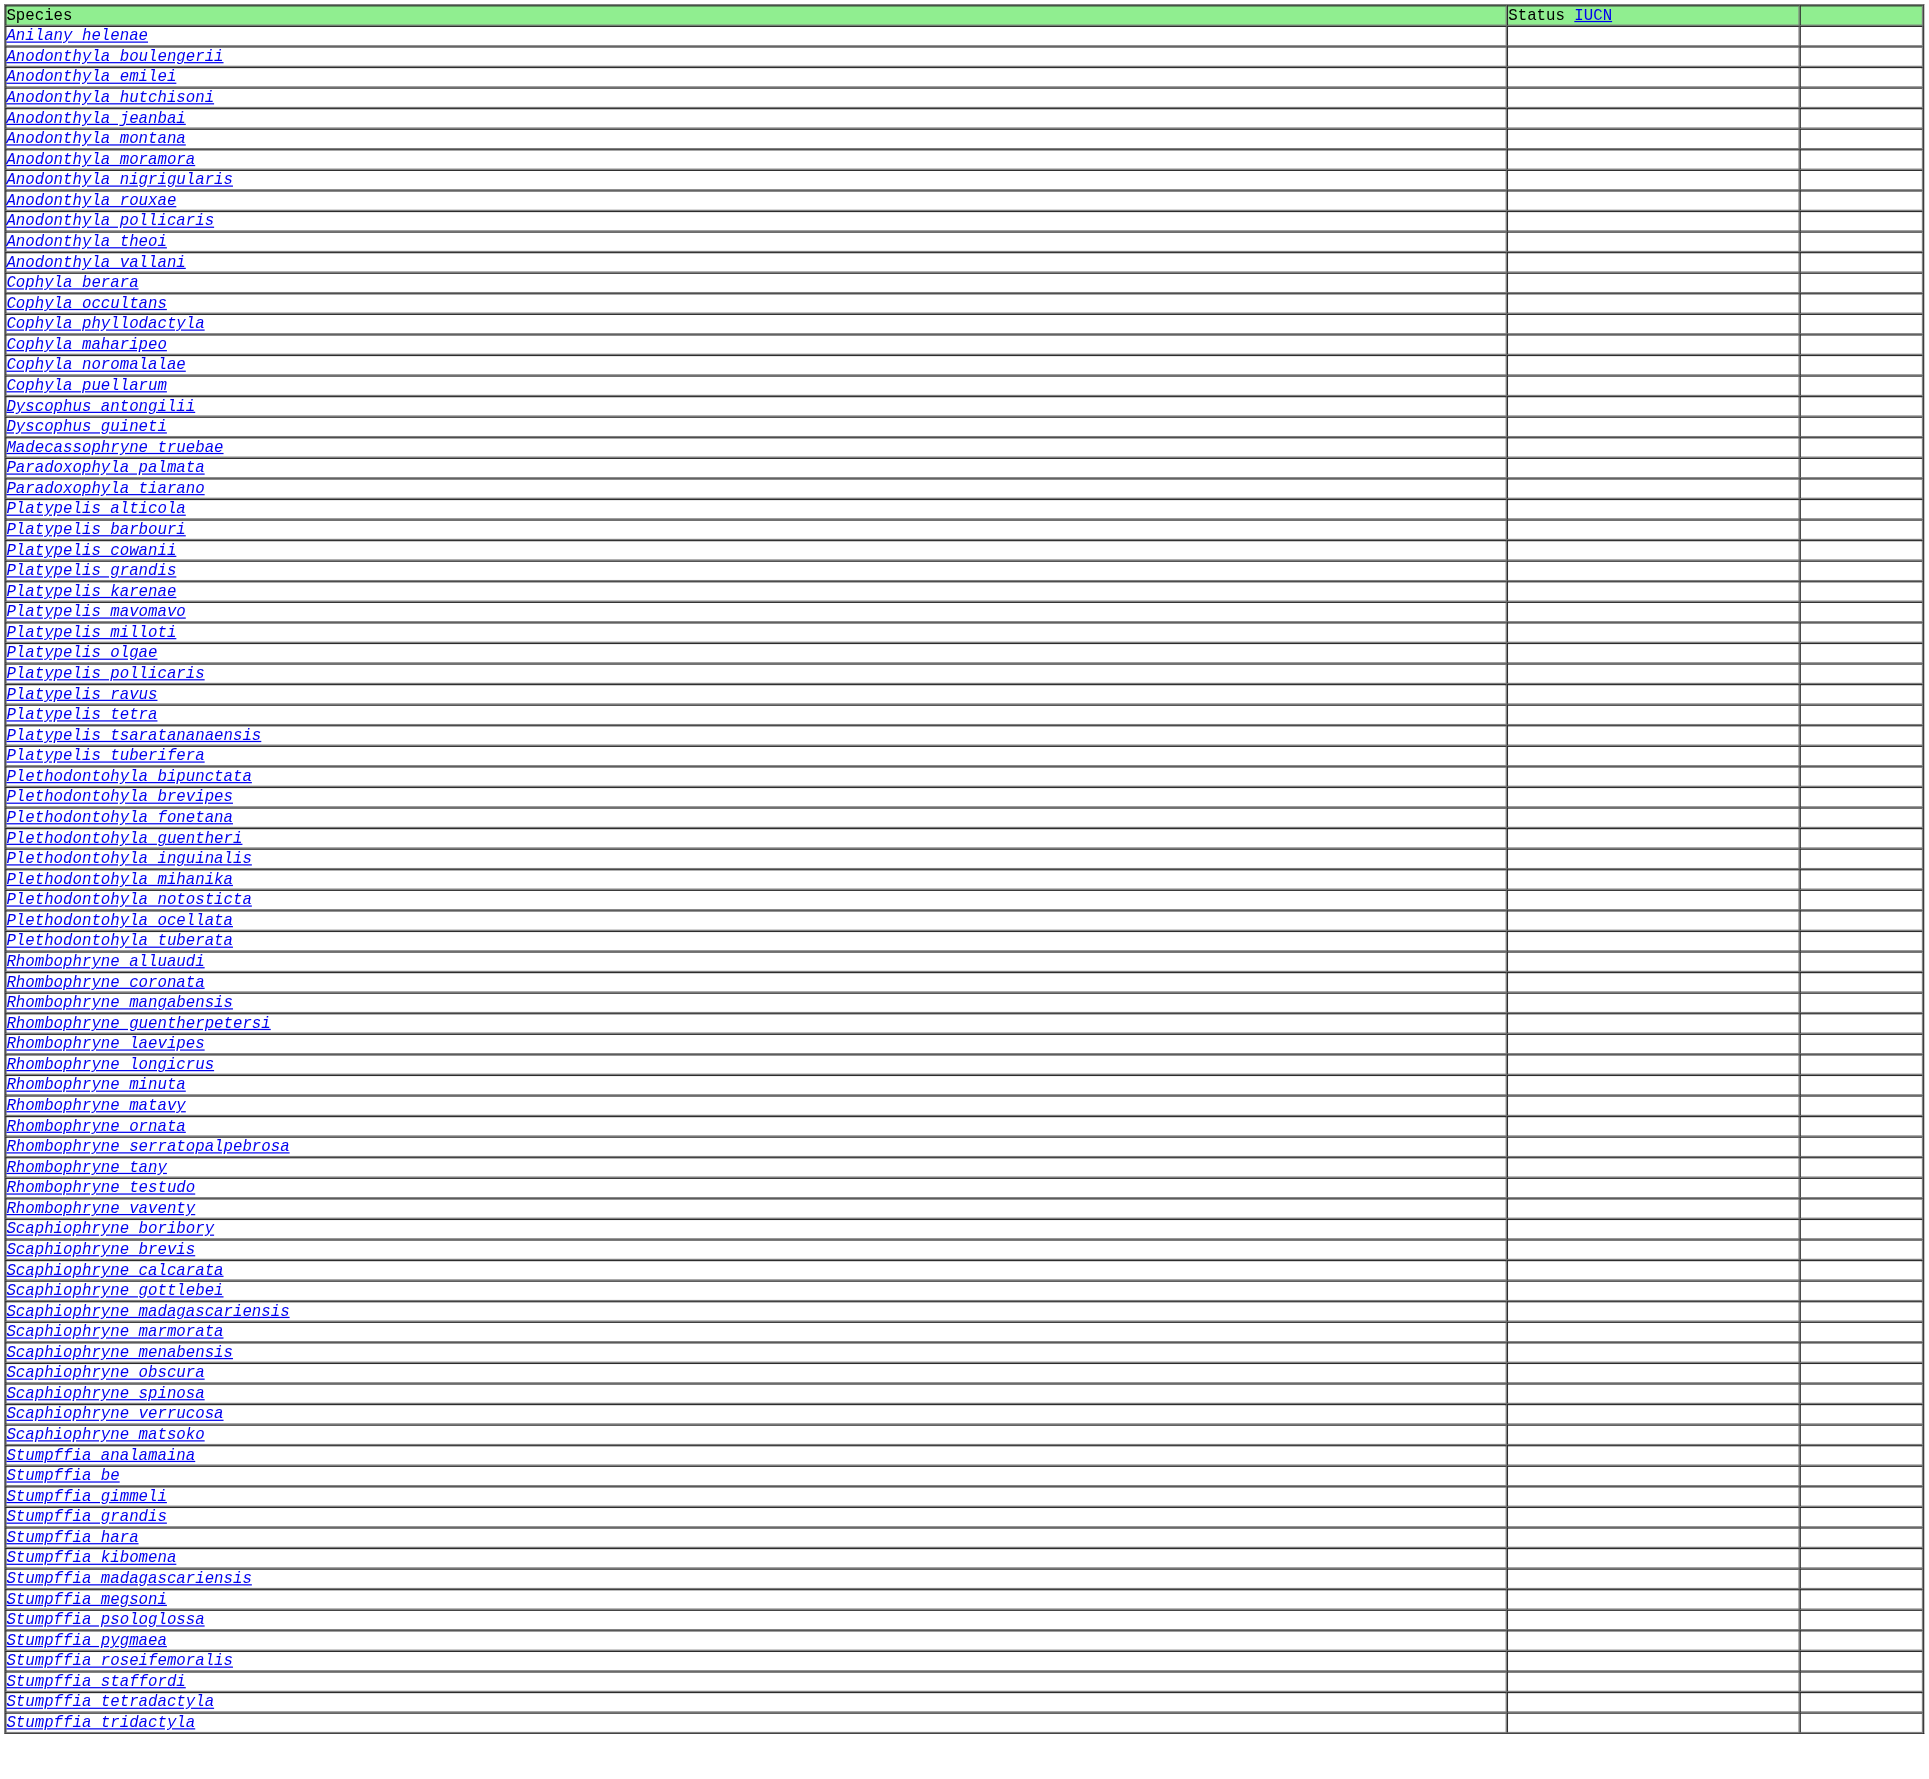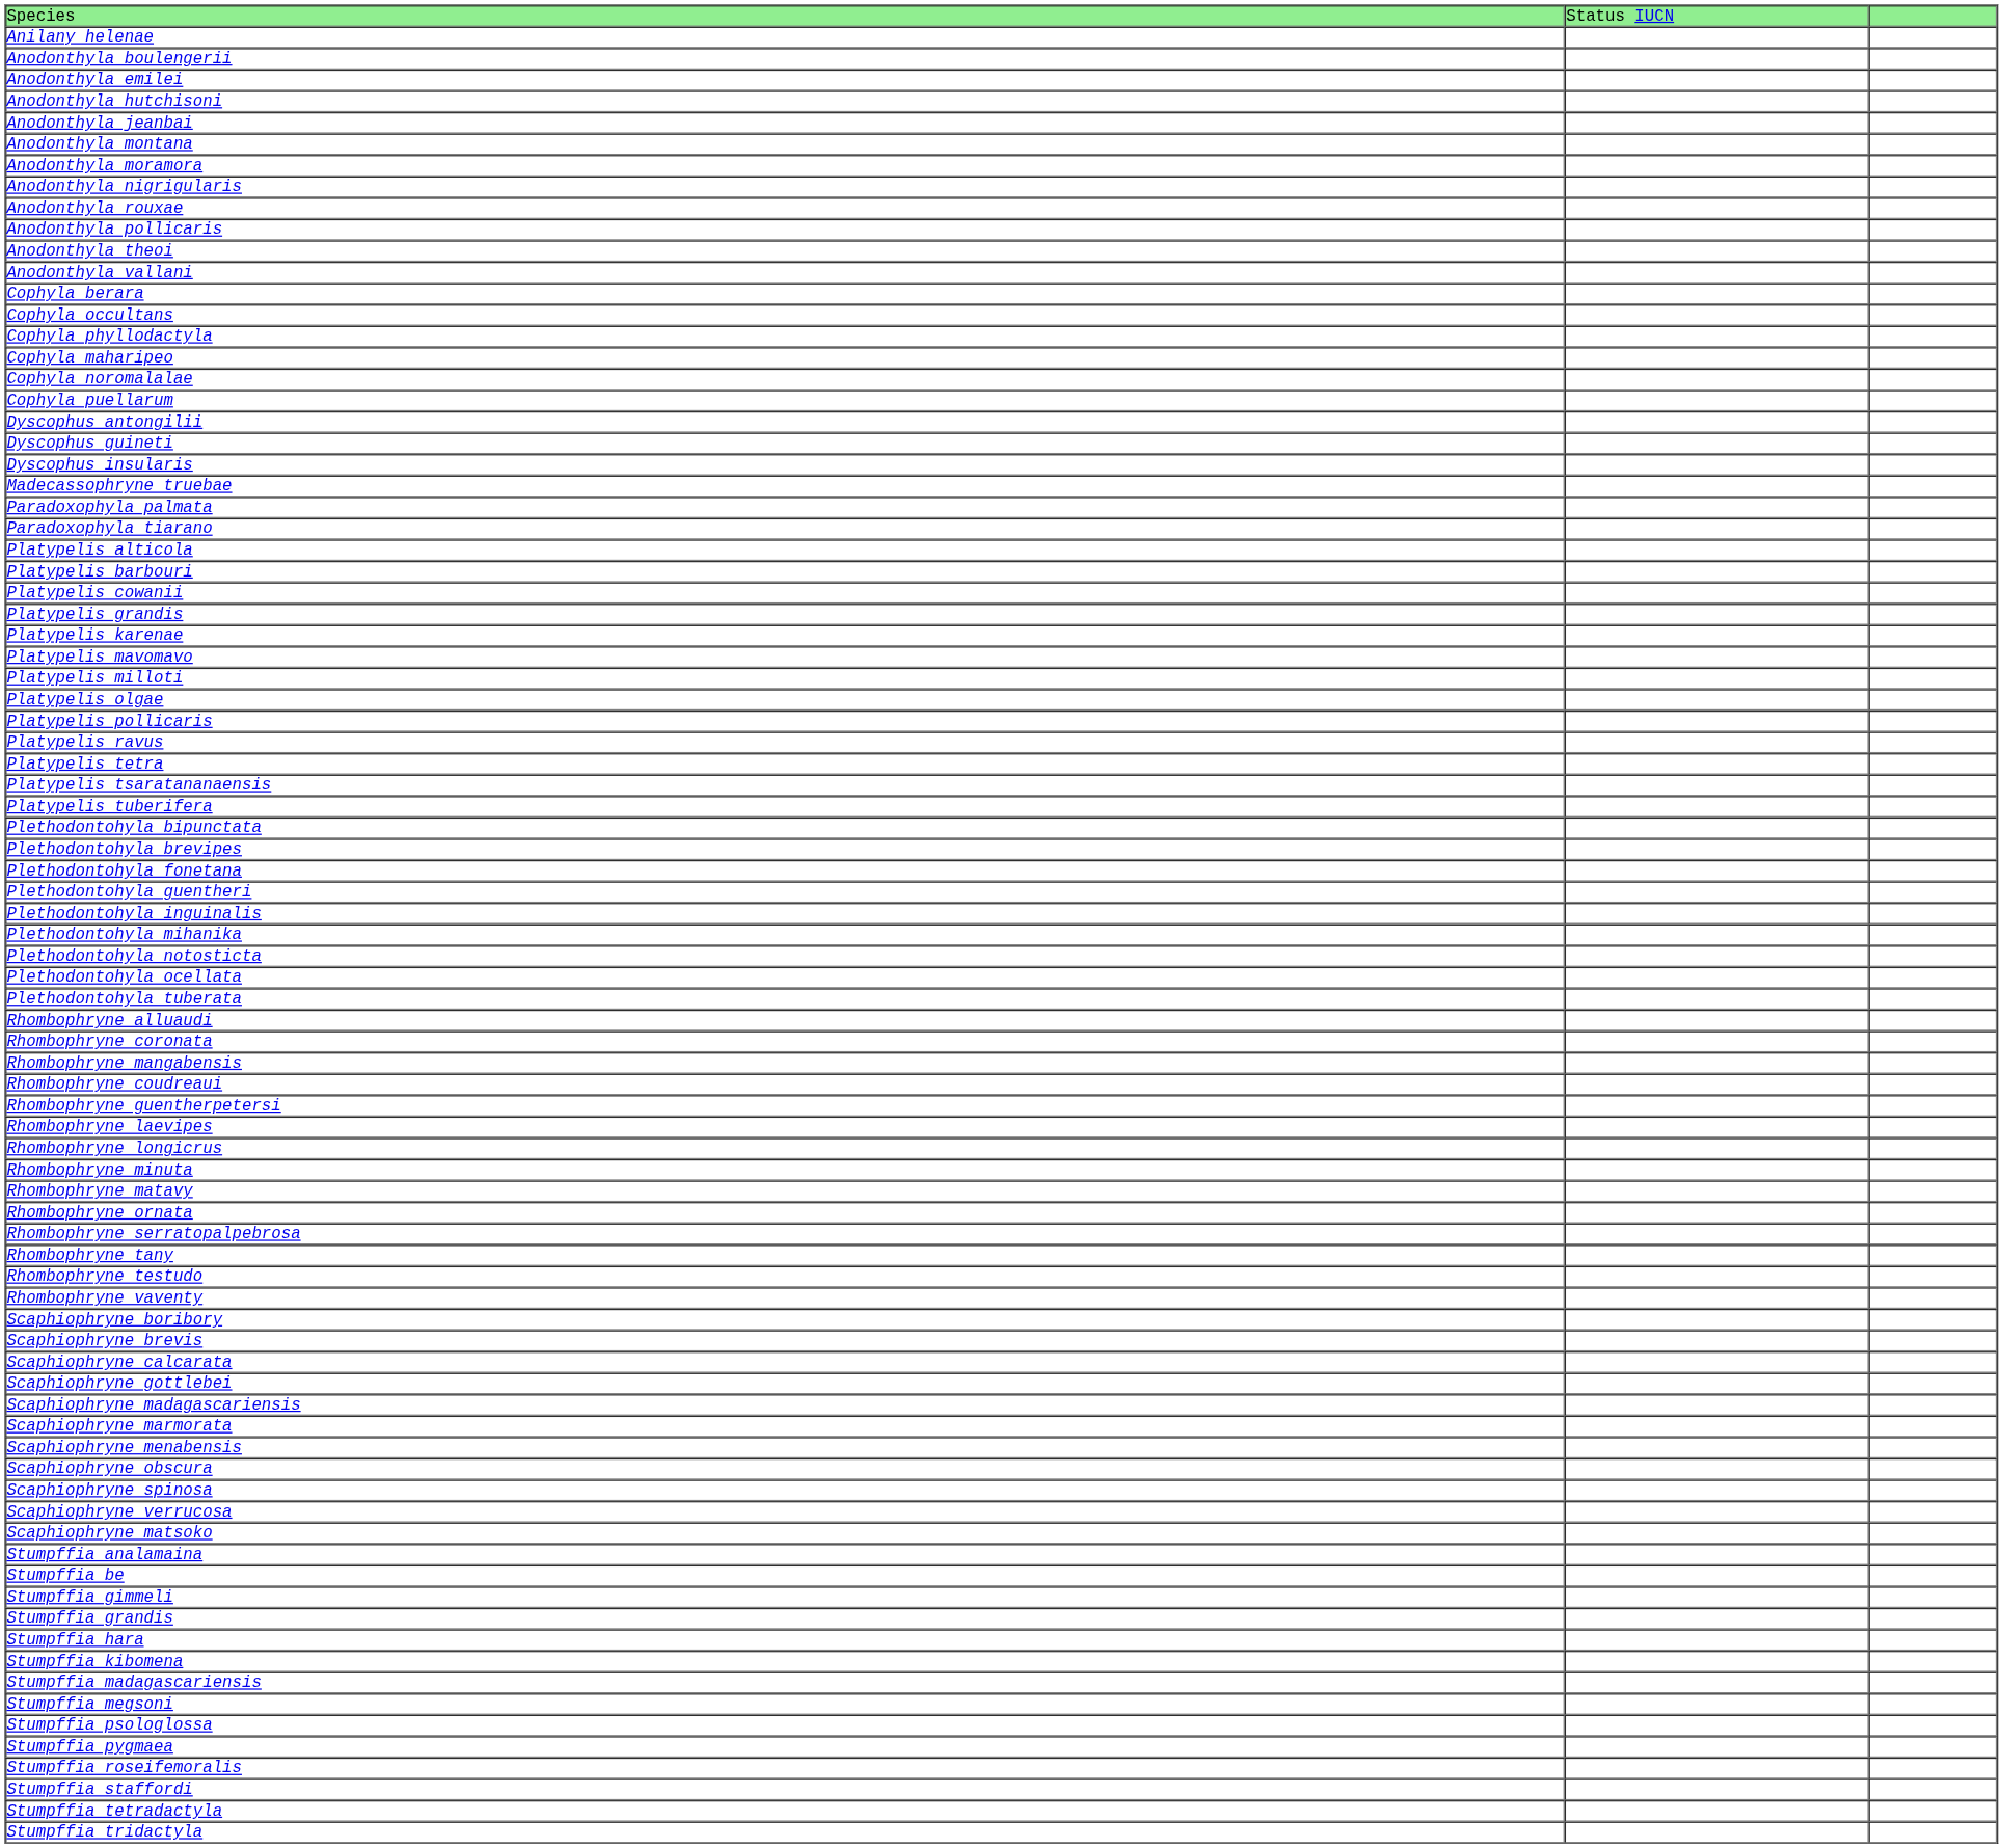 <table width=80% border=1 cellpadding=0 cellspacing=0>
 <tr>
 <td bgcolor=lightgreen>Species</td>
 <td bgcolor=lightgreen width=240>Status <a href='#'>IUCN</a></td>
 <td bgcolor=lightgreen width=100></td>
 </tr>
 <tr>
 <td><em><a href='#'>Anilany helenae</a></em></td>
 <td></td>
 <td></td>
 </tr>
 <tr>
 <td><em><a href='#'>Anodonthyla boulengerii</a></em></td>
 <td></td>
 <td></td>
 </tr>
 <tr>
 <td><em><a href='#'>Anodonthyla emilei</a></em></td>
 <td></td>
 <td></td>
 </tr>
 <tr>
 <td><em><a href='#'>Anodonthyla hutchisoni</a></em></td>
 <td></td>
 <td></td>
 </tr>
 <tr>
 <td><em><a href='#'>Anodonthyla jeanbai</a></em></td>
 <td></td>
 <td></td>
 </tr>
 <tr>
 <td><em><a href='#'>Anodonthyla montana</a></em></td>
 <td></td>
 <td></td>
 </tr>
 <tr>
 <td><em><a href='#'>Anodonthyla moramora</a></em></td>
 <td></td>
 <td></td>
 </tr>
 <tr>
 <td><em><a href='#'>Anodonthyla nigrigularis</a></em></td>
 <td></td>
 <td></td>
 </tr>
 <tr>
 <td><em><a href='#'>Anodonthyla rouxae</a></em></td>
 <td></td>
 <td></td>
 </tr>
 <tr>
 <td><em><a href='#'>Anodonthyla pollicaris</a></em></td>
 <td></td>
 <td></td>
 </tr>
 <tr>
 <td><em><a href='#'>Anodonthyla theoi</a></em></td>
 <td></td>
 <td></td>
 </tr>
 <tr>
 <td><em><a href='#'>Anodonthyla vallani</a></em></td>
 <td></td>
 <td></td>
 </tr>
 <tr>
 <td><em><a href='#'>Cophyla berara</a></em></td>
 <td></td>
 <td></td>
 </tr>
 <tr>
 <td><em><a href='#'>Cophyla occultans</a></em></td>
 <td></td>
 <td></td>
 </tr>
 <tr>
 <td><em><a href='#'>Cophyla phyllodactyla</a></em></td>
 <td></td>
 <td></td>
 </tr>
 <tr>
 <td><em><a href='#'>Cophyla maharipeo</a></em></td>
 <td></td>
 <td></td>
 </tr>
 <tr>
 <td><em><a href='#'>Cophyla noromalalae</a></em></td>
 <td></td>
 <td></td>
 </tr>
 <tr>
 <td><em><a href='#'>Cophyla puellarum</a></em></td>
 <td></td>
 <td></td>
 </tr>
 <tr>
 <td><em><a href='#'>Dyscophus antongilii</a></em></td>
 <td></td>
 <td></td>
 </tr>
 <tr>
 <td><em><a href='#'>Dyscophus guineti</a></em></td>
+<td></td>
+<td></td>
+</tr>
+<tr>
+<td><em><a href='#'>Dyscophus insularis</a></em></td>
 <td></td>
 <td></td>
 </tr>
 <tr>
 <td><em><a href='#'>Madecassophryne truebae</a></em></td>
 <td></td>
 <td></td>
 </tr>
 <tr>
 <td><em><a href='#'>Paradoxophyla palmata</a></em></td>
 <td></td>
 <td></td>
 </tr>
 <tr>
 <td><em><a href='#'>Paradoxophyla tiarano</a></em></td>
 <td></td>
 <td></td>
 </tr>
 <tr>
 <td><em><a href='#'>Platypelis alticola</a></em></td>
 <td></td>
 <td></td>
 </tr>
 <tr>
 <td><em><a href='#'>Platypelis barbouri</a></em></td>
 <td></td>
 <td></td>
 </tr>
 <tr>
 <td><em><a href='#'>Platypelis cowanii</a></em></td>
 <td></td>
 <td></td>
 </tr>
 <tr>
 <td><em><a href='#'>Platypelis grandis</a></em></td>
 <td></td>
 <td></td>
 </tr>
 <tr>
 <td><em><a href='#'>Platypelis karenae</a></em></td>
 <td></td>
 <td></td>
 </tr>
 <tr>
 <td><em><a href='#'>Platypelis mavomavo</a></em></td>
 <td></td>
 <td></td>
 </tr>
 <tr>
 <td><em><a href='#'>Platypelis milloti</a></em></td>
 <td></td>
 <td></td>
 </tr>
 <tr>
 <td><em><a href='#'>Platypelis olgae</a></em></td>
 <td></td>
 <td></td>
 </tr>
 <tr>
 <td><em><a href='#'>Platypelis pollicaris</a></em></td>
 <td></td>
 <td></td>
 </tr>
 <tr>
 <td><em><a href='#'>Platypelis ravus</a></em></td>
 <td></td>
 <td></td>
 </tr>
 <tr>
 <td><em><a href='#'>Platypelis tetra</a></em></td>
 <td></td>
 <td></td>
 </tr>
 <tr>
 <td><em><a href='#'>Platypelis tsaratananaensis</a></em></td>
 <td></td>
 <td></td>
 </tr>
 <tr>
 <td><em><a href='#'>Platypelis tuberifera</a></em></td>
 <td></td>
 <td><br></td>
 </tr>
 <tr>
 <td><em><a href='#'>Plethodontohyla bipunctata</a></em></td>
 <td></td>
 <td></td>
 </tr>
 <tr>
 <td><em><a href='#'>Plethodontohyla brevipes</a></em></td>
 <td></td>
 <td></td>
 </tr>
 <tr>
 <td><em><a href='#'>Plethodontohyla fonetana</a></em></td>
 <td></td>
 <td></td>
 </tr>
 <tr>
 <td><em><a href='#'>Plethodontohyla guentheri</a></em></td>
 <td></td>
 <td></td>
 </tr>
 <tr>
 <td><em><a href='#'>Plethodontohyla inguinalis</a></em></td>
 <td></td>
 <td></td>
 </tr>
 <tr>
 <td><em><a href='#'>Plethodontohyla mihanika</a></em></td>
 <td></td>
 <td></td>
 </tr>
 <tr>
 <td><em><a href='#'>Plethodontohyla notosticta</a></em></td>
 <td></td>
 <td></td>
 </tr>
 <tr>
 <td><em><a href='#'>Plethodontohyla ocellata</a></em></td>
 <td></td>
 <td></td>
 </tr>
 <tr>
 <td><em><a href='#'>Plethodontohyla tuberata</a></em></td>
 <td></td>
 <td></td>
 </tr>
 <tr>
 <td><em><a href='#'>Rhombophryne alluaudi</a></em></td>
 <td></td>
 <td></td>
 </tr>
 <tr>
 <td><em><a href='#'>Rhombophryne coronata</a></em></td>
 <td></td>
 <td></td>
 </tr>
 <tr>
 <td><em><a href='#'>Rhombophryne mangabensis</a></em></td>
+<td></td>
+<td></td>
+</tr>
+<tr>
+<td><em><a href='#'>Rhombophryne coudreaui</a></em></td>
 <td></td>
 <td></td>
 </tr>
 <tr>
 <td><em><a href='#'>Rhombophryne guentherpetersi</a></em></td>
 <td></td>
 <td></td>
 </tr>
 <tr>
 <td><em><a href='#'>Rhombophryne laevipes</a></em></td>
 <td></td>
 <td></td>
 </tr>
 <tr>
 <td><em><a href='#'>Rhombophryne longicrus</a></em></td>
 <td></td>
 <td></td>
 </tr>
 <tr>
 <td><em><a href='#'>Rhombophryne minuta</a></em></td>
 <td></td>
 <td></td>
 </tr>
 <tr>
 <td><em><a href='#'>Rhombophryne matavy</a></em></td>
 <td></td>
 <td></td>
 </tr>
 <tr>
 <td><em><a href='#'>Rhombophryne ornata</a></em></td>
 <td></td>
 <td></td>
 </tr>
 <tr>
 <td><em><a href='#'>Rhombophryne serratopalpebrosa</a></em></td>
 <td></td>
 <td></td>
 </tr>
 <tr>
 <td><em><a href='#'>Rhombophryne tany</a></em></td>
 <td></td>
 <td></td>
 </tr>
 <tr>
 <td><em><a href='#'>Rhombophryne testudo</a></em></td>
 <td></td>
 <td></td>
 </tr>
 <tr>
 <td><em><a href='#'>Rhombophryne vaventy</a></em></td>
 <td></td>
 <td></td>
 </tr>
 <tr>
 <td><em><a href='#'>Scaphiophryne boribory</a></em></td>
 <td></td>
 <td></td>
 </tr>
 <tr>
 <td><em><a href='#'>Scaphiophryne brevis</a></em></td>
 <td></td>
 <td></td>
 </tr>
 <tr>
 <td><em><a href='#'>Scaphiophryne calcarata</a></em></td>
 <td></td>
 <td></td>
 </tr>
 <tr>
 <td><em><a href='#'>Scaphiophryne gottlebei</a></em></td>
 <td></td>
 <td></td>
 </tr>
 <tr>
 <td><em><a href='#'>Scaphiophryne madagascariensis</a></em></td>
 <td></td>
 <td></td>
 </tr>
 <tr>
 <td><em><a href='#'>Scaphiophryne marmorata</a></em></td>
 <td></td>
 <td></td>
 </tr>
 <tr>
 <td><em><a href='#'>Scaphiophryne menabensis</a></em></td>
 <td></td>
 <td></td>
 </tr>
 <tr>
 <td><em><a href='#'>Scaphiophryne obscura</a></em></td>
 <td></td>
 <td></td>
 </tr>
 <tr>
 <td><em><a href='#'>Scaphiophryne spinosa</a></em></td>
 <td></td>
 <td></td>
 </tr>
 <tr>
 <td><em><a href='#'>Scaphiophryne verrucosa</a></em></td>
 <td></td>
 <td></td>
 </tr>
 <tr>
 <td><em><a href='#'>Scaphiophryne matsoko</a></em></td>
 <td></td>
 <td></td>
 </tr>
 <tr>
 <td><em><a href='#'>Stumpffia analamaina</a></em></td>
 <td></td>
 <td></td>
 </tr>
 <tr>
 <td><em><a href='#'>Stumpffia be</a></em></td>
 <td></td>
 <td></td>
 </tr>
 <tr>
 <td><em><a href='#'>Stumpffia gimmeli</a></em></td>
 <td></td>
 <td></td>
 </tr>
 <tr>
 <td><em><a href='#'>Stumpffia grandis</a></em></td>
 <td></td>
 <td></td>
 </tr>
 <tr>
 <td><em><a href='#'>Stumpffia hara</a></em></td>
 <td></td>
 <td></td>
 </tr>
 <tr>
 <td><em><a href='#'>Stumpffia kibomena</a></em></td>
 <td></td>
 <td></td>
 </tr>
 <tr>
 <td><em><a href='#'>Stumpffia madagascariensis</a></em></td>
 <td></td>
 <td></td>
 </tr>
 <tr>
 <td><em><a href='#'>Stumpffia megsoni</a></em></td>
 <td></td>
 <td></td>
 </tr>
 <tr>
 <td><em><a href='#'>Stumpffia psologlossa</a></em></td>
 <td></td>
 <td></td>
 </tr>
 <tr>
 <td><em><a href='#'>Stumpffia pygmaea</a></em></td>
 <td></td>
 <td></td>
 </tr>
 <tr>
 <td><em><a href='#'>Stumpffia roseifemoralis</a></em></td>
 <td></td>
 <td></td>
 </tr>
 <tr>
 <td><em><a href='#'>Stumpffia staffordi</a></em></td>
 <td></td>
 <td></td>
 </tr>
 <tr>
 <td><em><a href='#'>Stumpffia tetradactyla</a></em></td>
 <td></td>
 <td></td>
 </tr>
 <tr>
 <td><em><a href='#'>Stumpffia tridactyla</a></em></td>
 <td></td>
 <td></td>
 </tr>
 </table>
